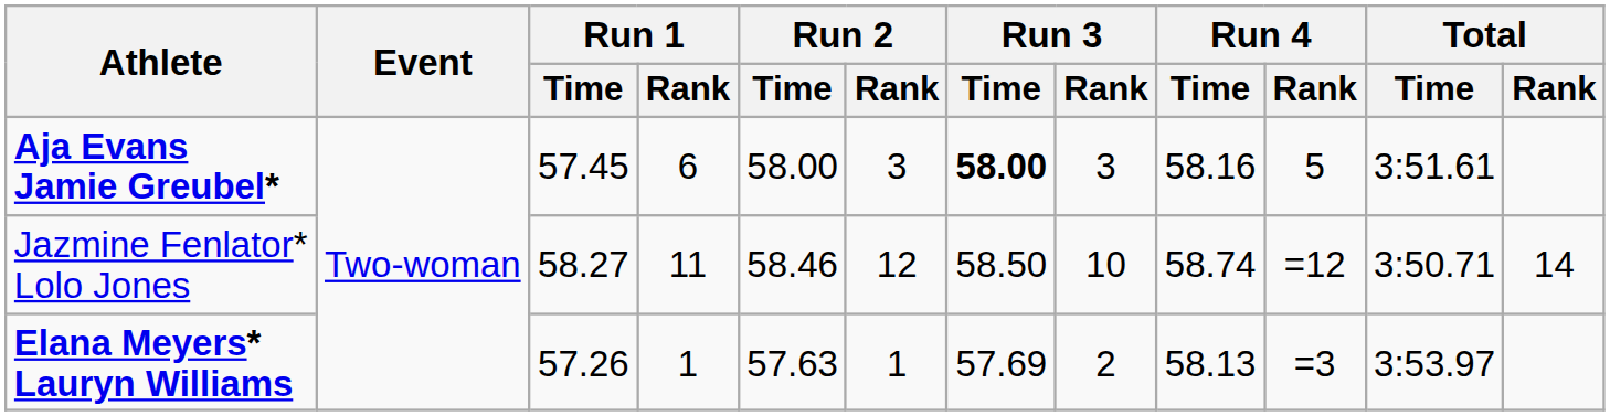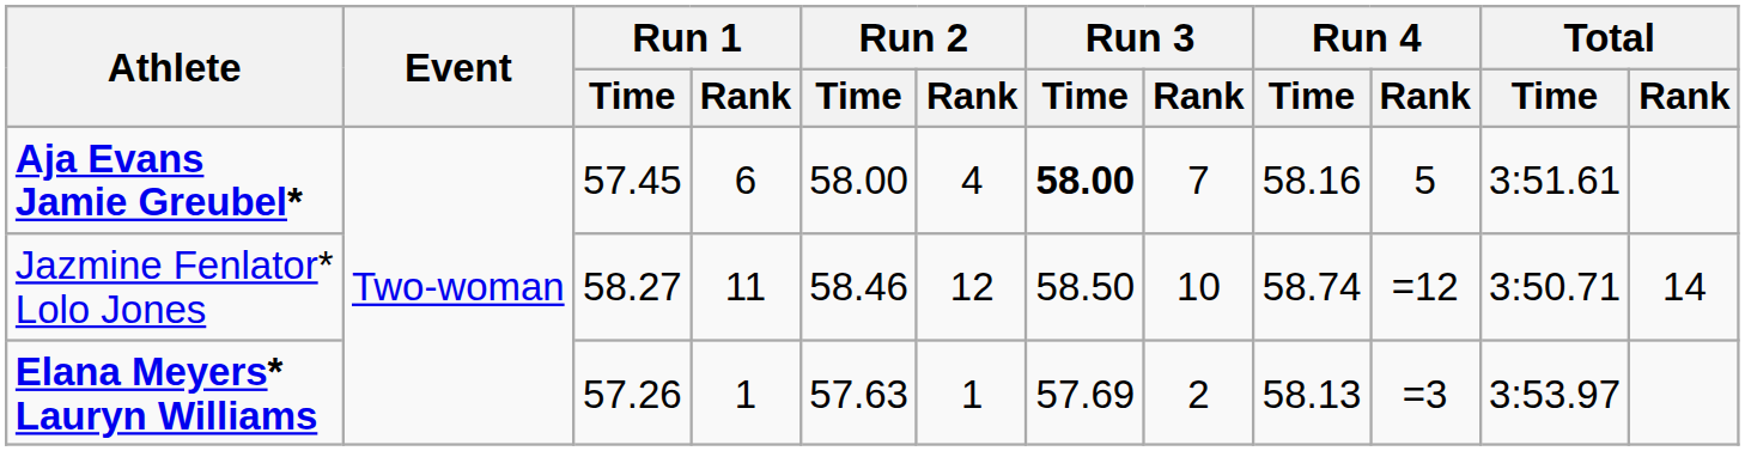 <table class=wikitable style=font-size:90%;text-align:center>
 <tr>
 <th rowspan=2>Athlete</th>
 <th rowspan=2>Event</th>
 <th colspan=2>Run 1</th>
 <th colspan=2>Run 2</th>
 <th colspan=2>Run 3</th>
 <th colspan=2>Run 4</th>
 <th colspan=2>Total</th>
 </tr>
 <tr style=font-size:95%>
 <th>Time</th>
 <th>Rank</th>
 <th>Time</th>
 <th>Rank</th>
 <th>Time</th>
 <th>Rank</th>
 <th>Time</th>
 <th>Rank</th>
 <th>Time</th>
 <th>Rank</th>
 </tr>
 <tr>
 <td align=left><strong><a href='#'>Aja Evans</a><br><a href='#'>Jamie Greubel</a>*</strong></td>
 <td align=left rowspan=3><a href='#'>Two-woman</a></td>
 <td>57.45</td>
 <td>6</td>
 <td>58.00</td>
-<td>3</td>
+<td>4</td>
 <td><strong>58.00</strong></td>
-<td>3</td>
+<td>7</td>
 <td>58.16</td>
 <td>5</td>
 <td>3:51.61</td>
 <td></td>
 </tr>
 <tr>
 <td align=left><a href='#'>Jazmine Fenlator</a>*<br><a href='#'>Lolo Jones</a></td>
 <td>58.27</td>
 <td>11</td>
 <td>58.46</td>
 <td>12</td>
 <td>58.50</td>
 <td>10</td>
 <td>58.74</td>
 <td>=12</td>
 <td>3:50.71</td>
 <td>14</td>
 </tr>
 <tr>
 <td align=left><strong><a href='#'>Elana Meyers</a>*<br><a href='#'>Lauryn Williams</a></strong></td>
 <td>57.26</td>
 <td>1</td>
 <td>57.63</td>
 <td>1</td>
 <td>57.69</td>
 <td>2</td>
 <td>58.13</td>
 <td>=3</td>
 <td>3:53.97</td>
 <td></td>
 </tr>
 </table>
